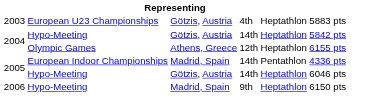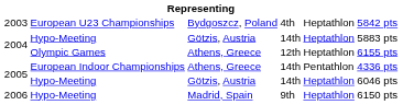 <table>
 <tr>
 <th colspan="6">Representing </th>
 </tr>
 <tr>
 <td>2003</td>
 <td><a href='#'>European U23 Championships</a></td>
-<td><a href='#'>Götzis</a>, <a href='#'>Austria</a></td>
+<td><a href='#'>Bydgoszcz</a>, <a href='#'>Poland</a></td>
 <td>4th</td>
 <td>Heptathlon</td>
-<td>5883 pts</td>
+<td><a href='#'>5842 pts</a></td>
 </tr>
 <tr>
 <td rowspan=2>2004</td>
 <td><a href='#'>Hypo-Meeting</a></td>
 <td><a href='#'>Götzis</a>, <a href='#'>Austria</a></td>
 <td>14th</td>
 <td><a href='#'>Heptathlon</a></td>
-<td><a href='#'>5842 pts</a></td>
+<td>5883 pts</td>
 </tr>
 <tr>
 <td><a href='#'>Olympic Games</a></td>
 <td><a href='#'>Athens, Greece</a></td>
 <td>12th</td>
 <td>Heptathlon</td>
 <td><a href='#'>6155 pts</a></td>
 </tr>
 <tr>
 <td rowspan=2>2005</td>
 <td><a href='#'>European Indoor Championships</a></td>
-<td><a href='#'>Madrid, Spain</a></td>
+<td><a href='#'>Athens, Greece</a></td>
 <td>14th</td>
 <td>Pentathlon</td>
 <td><a href='#'>4336 pts</a></td>
 </tr>
 <tr>
 <td><a href='#'>Hypo-Meeting</a></td>
 <td><a href='#'>Götzis</a>, <a href='#'>Austria</a></td>
 <td>14th</td>
 <td><a href='#'>Heptathlon</a></td>
 <td>6046 pts</td>
 </tr>
 <tr>
 <td>2006</td>
 <td><a href='#'>Hypo-Meeting</a></td>
 <td><a href='#'>Madrid, Spain</a></td>
 <td>9th</td>
 <td><a href='#'>Heptathlon</a></td>
 <td>6150 pts</td>
 </tr>
 </table>
